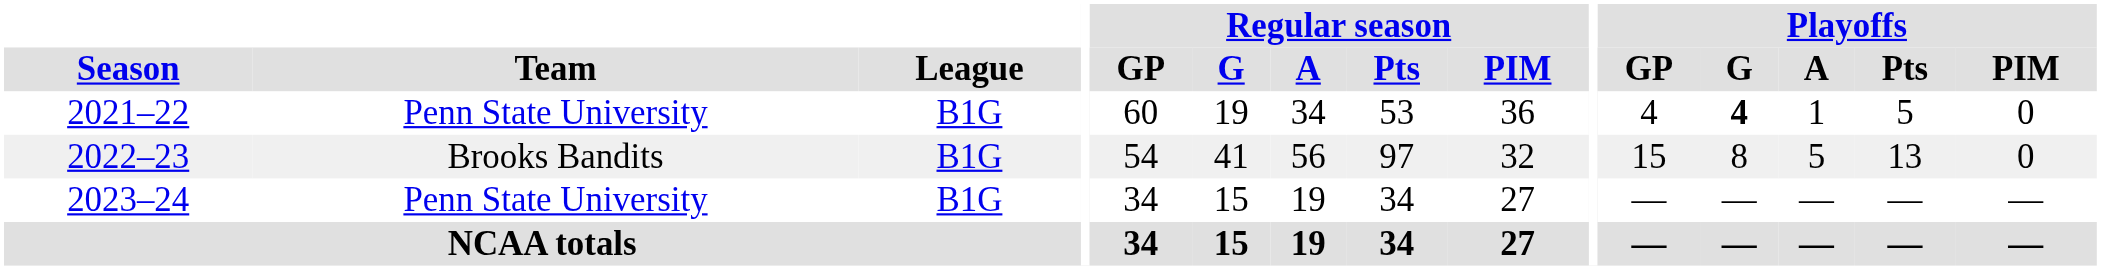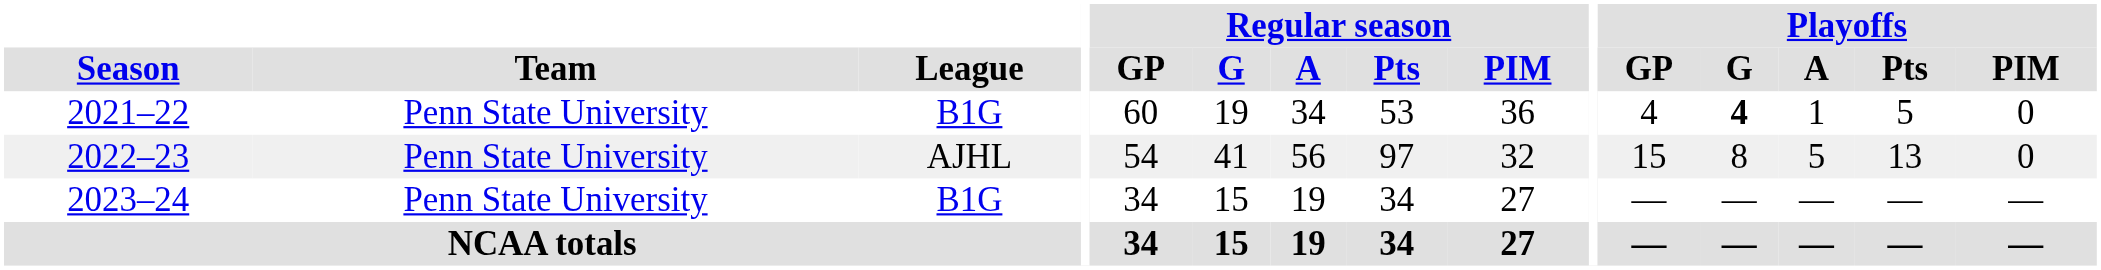 <table border="0" cellpadding="1" cellspacing="0" style="text-align:center; width:60em">
 <tr bgcolor="#e0e0e0">
 <th colspan="3" bgcolor="#ffffff"></th>
 <th rowspan="101" bgcolor="#ffffff"></th>
 <th colspan="5"><a href='#'>Regular season</a></th>
 <th rowspan="101" bgcolor="#ffffff"></th>
 <th colspan="5"><a href='#'>Playoffs</a></th>
 </tr>
 <tr bgcolor="#e0e0e0">
 <th><a href='#'>Season</a></th>
 <th>Team</th>
 <th>League</th>
 <th>GP</th>
 <th><a href='#'>G</a></th>
 <th><a href='#'>A</a></th>
 <th><a href='#'>Pts</a></th>
 <th><a href='#'>PIM</a></th>
 <th>GP</th>
 <th>G</th>
 <th>A</th>
 <th>Pts</th>
 <th>PIM</th>
 </tr>
 <tr>
 <td><a href='#'>2021–22</a></td>
 <td><a href='#'>Penn State University</a></td>
 <td><a href='#'>B1G</a></td>
 <td>60</td>
 <td>19</td>
 <td>34</td>
 <td>53</td>
 <td>36</td>
 <td>4</td>
 <td><strong>4</strong></td>
 <td>1</td>
 <td>5</td>
 <td>0</td>
 </tr>
 <tr bgcolor="#f0f0f0">
 <td><a href='#'>2022–23</a></td>
-<td>Brooks Bandits</td>
-<td><a href='#'>B1G</a></td>
+<td><a href='#'>Penn State University</a></td>
+<td>AJHL</td>
 <td>54</td>
 <td>41</td>
 <td>56</td>
 <td>97</td>
 <td>32</td>
 <td>15</td>
 <td>8</td>
 <td>5</td>
 <td>13</td>
 <td>0</td>
 </tr>
 <tr>
 </tr>
 <tr>
 <td><a href='#'>2023–24</a></td>
 <td><a href='#'>Penn State University</a></td>
 <td><a href='#'>B1G</a></td>
 <td>34</td>
 <td>15</td>
 <td>19</td>
 <td>34</td>
 <td>27</td>
 <td>—</td>
 <td>—</td>
 <td>—</td>
 <td>—</td>
 <td>—</td>
 </tr>
 <tr bgcolor="#e0e0e0">
 <th colspan="3">NCAA totals</th>
 <th>34</th>
 <th>15</th>
 <th>19</th>
 <th>34</th>
 <th>27</th>
 <th>—</th>
 <th>—</th>
 <th>—</th>
 <th>—</th>
 <th>—</th>
 </tr>
 </table>
